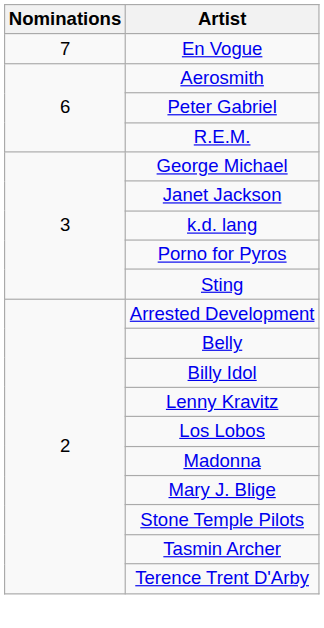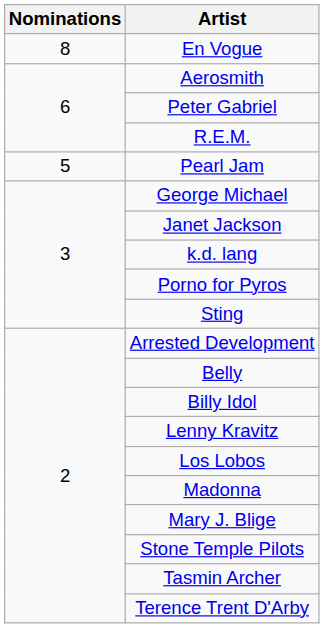 <table class="wikitable" rowspan="2" style="text-align:center">
 <tr>
 <th scope="col" style="width:55px;">Nominations</th>
 <th scope="col" style="text-align:center;">Artist</th>
 </tr>
 <tr>
-<td style="text-align:center">7</td>
+<td style="text-align:center">8</td>
 <td><a href='#'>En Vogue</a></td>
 </tr>
 <tr>
 <td rowspan="3" style="text-align:center">6</td>
 <td><a href='#'>Aerosmith</a></td>
 </tr>
 <tr>
 <td><a href='#'>Peter Gabriel</a></td>
 </tr>
 <tr>
 <td><a href='#'>R.E.M.</a></td>
+</tr>
+<tr>
+<td style="text-align:center">5</td>
+<td><a href='#'>Pearl Jam</a></td>
 </tr>
 <tr>
 <td rowspan="5" style="text-align:center">3</td>
 <td><a href='#'>George Michael</a></td>
 </tr>
 <tr>
 <td><a href='#'>Janet Jackson</a></td>
 </tr>
 <tr>
 <td><a href='#'>k.d. lang</a></td>
 </tr>
 <tr>
 <td><a href='#'>Porno for Pyros</a></td>
 </tr>
 <tr>
 <td><a href='#'>Sting</a></td>
 </tr>
 <tr>
 <td rowspan="10" style="text-align:center">2</td>
 <td><a href='#'>Arrested Development</a></td>
 </tr>
 <tr>
 <td><a href='#'>Belly</a></td>
 </tr>
 <tr>
 <td><a href='#'>Billy Idol</a></td>
 </tr>
 <tr>
 <td><a href='#'>Lenny Kravitz</a></td>
 </tr>
 <tr>
 <td><a href='#'>Los Lobos</a></td>
 </tr>
 <tr>
 <td><a href='#'>Madonna</a></td>
 </tr>
 <tr>
 <td><a href='#'>Mary J. Blige</a></td>
 </tr>
 <tr>
 <td><a href='#'>Stone Temple Pilots</a></td>
 </tr>
 <tr>
 <td><a href='#'>Tasmin Archer</a></td>
 </tr>
 <tr>
 <td><a href='#'>Terence Trent D'Arby</a></td>
 </tr>
 </table>
